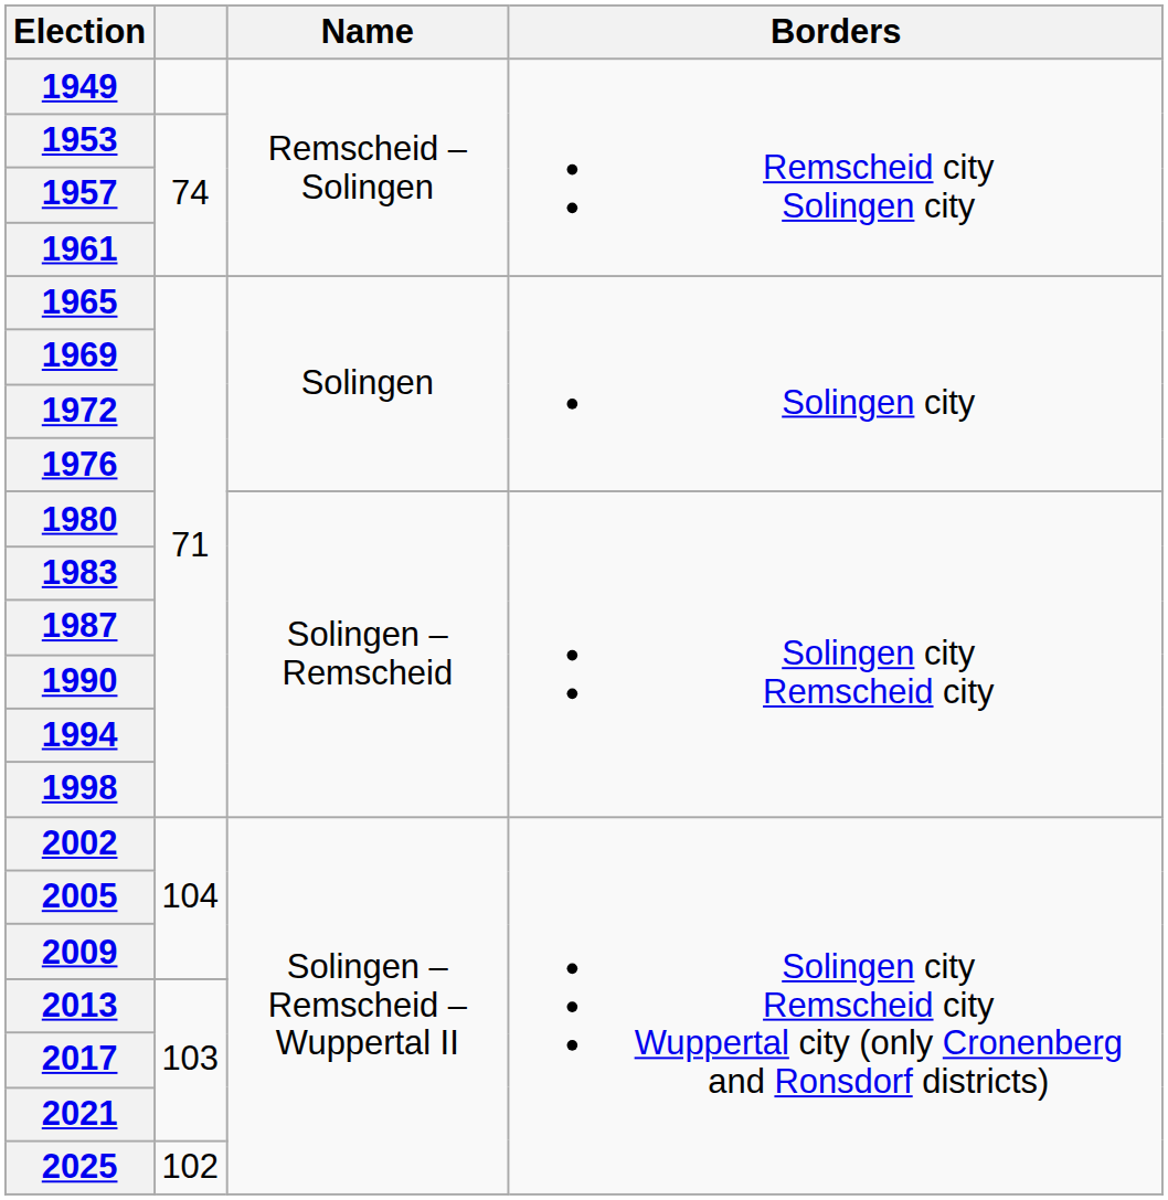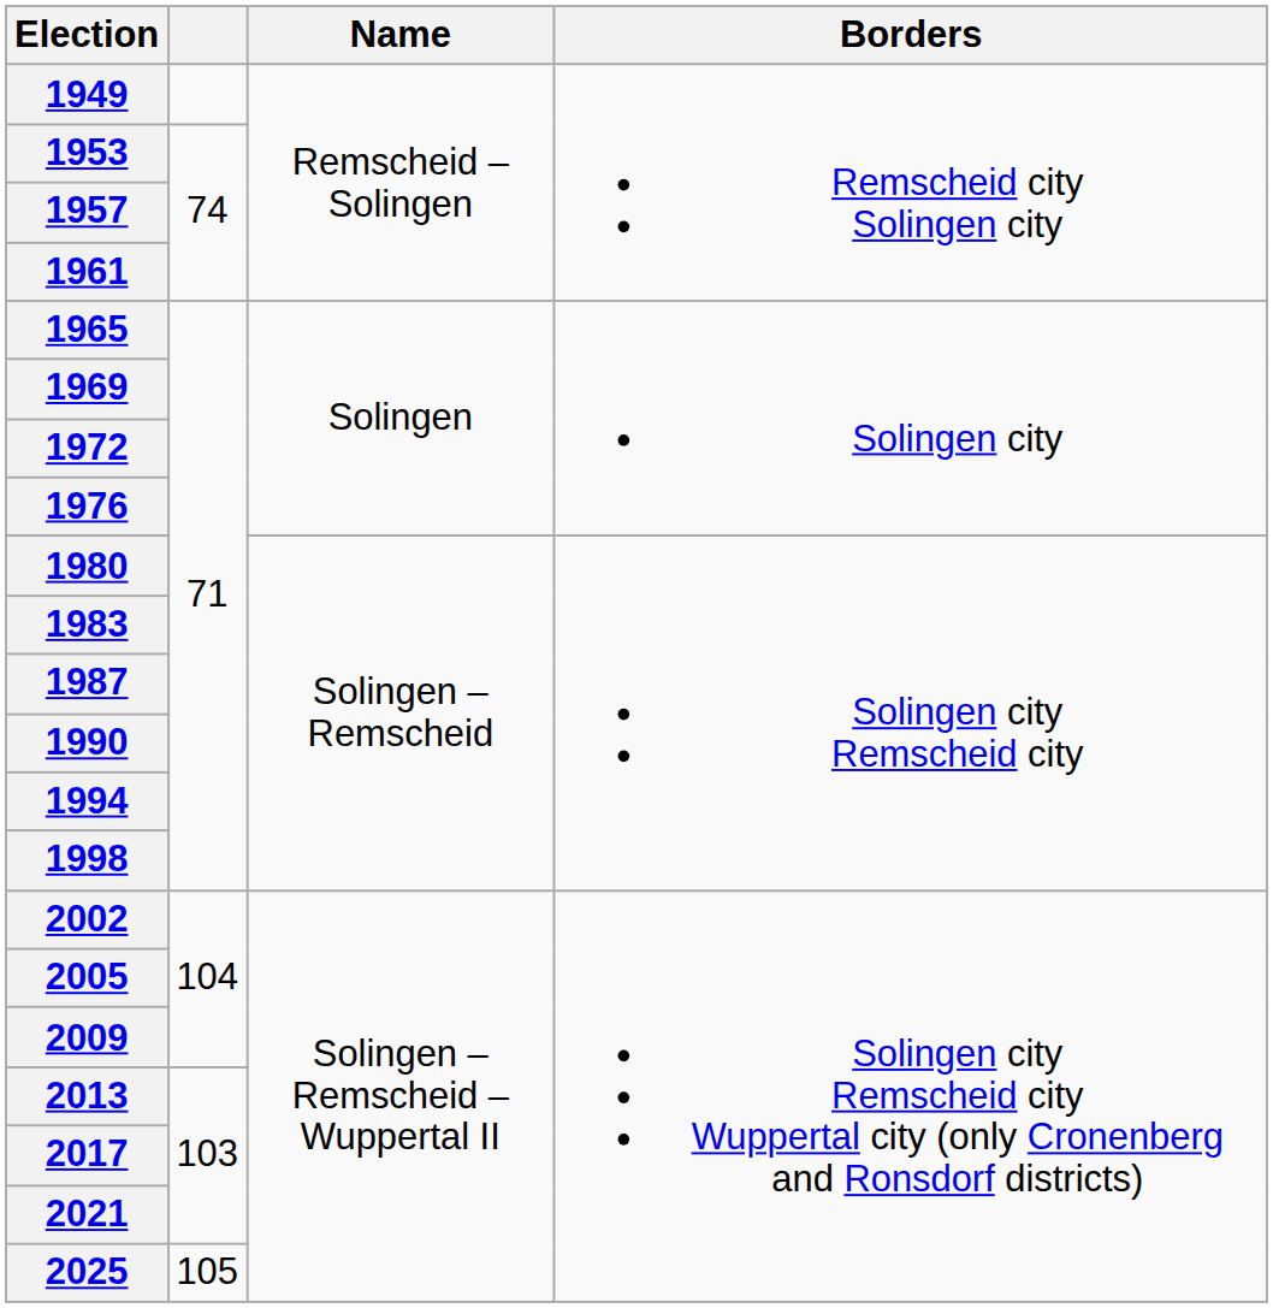 <table class=wikitable style="text-align:center">
 <tr>
 <th>Election</th>
 <th></th>
 <th width=125px>Name</th>
 <th width=300px>Borders</th>
 </tr>
 <tr>
 <th><a href='#'>1949</a></th>
 <td></td>
 <td rowspan=4>Remscheid – Solingen</td>
 <td rowspan=4><br><ul><li><a href='#'>Remscheid</a> city</li><li><a href='#'>Solingen</a> city</li></ul></td>
 </tr>
 <tr>
 <th><a href='#'>1953</a></th>
 <td rowspan=3>74</td>
 </tr>
 <tr>
 <th><a href='#'>1957</a></th>
 </tr>
 <tr>
 <th><a href='#'>1961</a></th>
 </tr>
 <tr>
 <th><a href='#'>1965</a></th>
 <td rowspan=10>71</td>
 <td rowspan=4>Solingen</td>
 <td rowspan=4><br><ul><li><a href='#'>Solingen</a> city</li></ul></td>
 </tr>
 <tr>
 <th><a href='#'>1969</a></th>
 </tr>
 <tr>
 <th><a href='#'>1972</a></th>
 </tr>
 <tr>
 <th><a href='#'>1976</a></th>
 </tr>
 <tr>
 <th><a href='#'>1980</a></th>
 <td rowspan=6>Solingen – Remscheid</td>
 <td rowspan=6><br><ul><li><a href='#'>Solingen</a> city</li><li><a href='#'>Remscheid</a> city</li></ul></td>
 </tr>
 <tr>
 <th><a href='#'>1983</a></th>
 </tr>
 <tr>
 <th><a href='#'>1987</a></th>
 </tr>
 <tr>
 <th><a href='#'>1990</a></th>
 </tr>
 <tr>
 <th><a href='#'>1994</a></th>
 </tr>
 <tr>
 <th><a href='#'>1998</a></th>
 </tr>
 <tr>
 <th><a href='#'>2002</a></th>
 <td rowspan=3>104</td>
 <td rowspan=7>Solingen – Remscheid – Wuppertal II</td>
 <td rowspan=7><br><ul><li><a href='#'>Solingen</a> city</li><li><a href='#'>Remscheid</a> city</li><li><a href='#'>Wuppertal</a> city (only <a href='#'>Cronenberg</a> and <a href='#'>Ronsdorf</a> districts)</li></ul></td>
 </tr>
 <tr>
 <th><a href='#'>2005</a></th>
 </tr>
 <tr>
 <th><a href='#'>2009</a></th>
 </tr>
 <tr>
 <th><a href='#'>2013</a></th>
 <td rowspan=3>103</td>
 </tr>
 <tr>
 <th><a href='#'>2017</a></th>
 </tr>
 <tr>
 <th><a href='#'>2021</a></th>
 </tr>
 <tr>
 <th><a href='#'>2025</a></th>
-<td>102</td>
+<td>105</td>
 </tr>
 </table>
